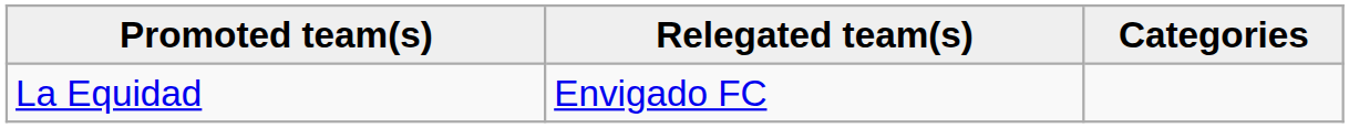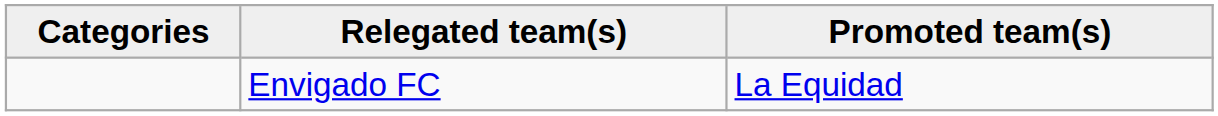 <table align=center border="2" cellpadding="3" cellspacing="0" style="margin: 0.5em 0.5em 0.5em 1em; padding: 0.5em; background: #EFEFEF; border: 1px #aaa solid; border-collapse: collapse; font-size: 95%;">
 <tr>
+<th width=100>Categories</th>
+<th width=215>Relegated team(s)</th>
 <th width=215>Promoted team(s)</th>
-<th width=215>Relegated team(s)</th>
-<th width=100>Categories</th>
 </tr>
 <tr bgcolor="#f9f9f9">
+<td></td>
+<td><a href='#'>Envigado FC</a></td>
 <td><a href='#'>La Equidad</a></td>
-<td><a href='#'>Envigado FC</a></td>
-<td></td>
 </tr>
 </table>
